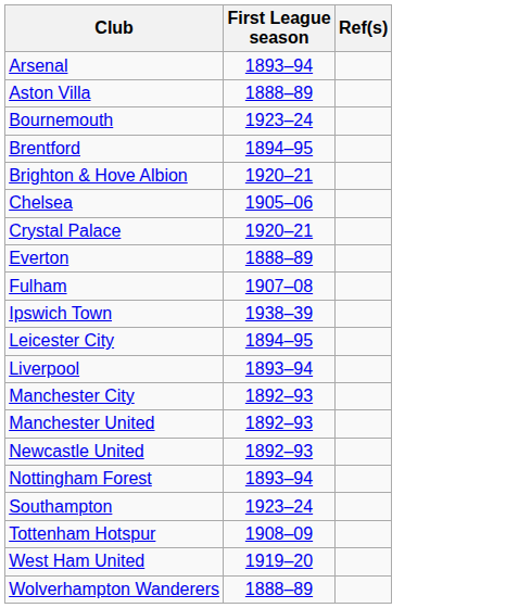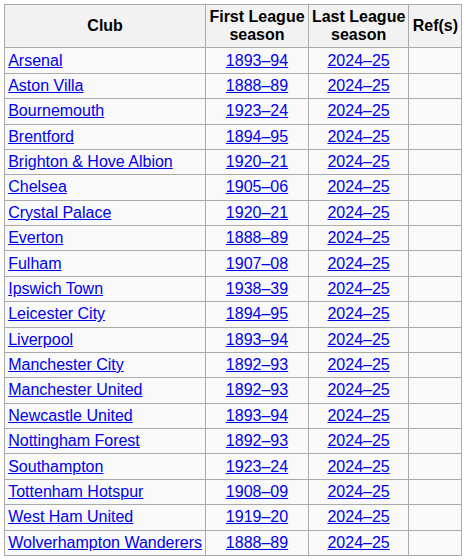 <table class="wikitable sortable" style="text-align:left">
 <tr>
 <th>Club</th>
 <th>First League<br>season</th>
+<th>Last League<br>season</th>
 <th class="unsortable">Ref(s)</th>
 </tr>
 <tr>
 <td align=left><a href='#'>Arsenal</a></td>
 <td align=center><a href='#'>1893–94</a></td>
+<td align=center><a href='#'>2024–25</a></td>
 <td align=center></td>
 </tr>
 <tr>
 <td align=left><a href='#'>Aston Villa</a></td>
 <td align=center><a href='#'>1888–89</a></td>
+<td align=center><a href='#'>2024–25</a></td>
 <td align=center></td>
 </tr>
 <tr>
 <td align=left><a href='#'>Bournemouth</a></td>
 <td align=center><a href='#'>1923–24</a></td>
+<td align=center><a href='#'>2024–25</a></td>
 <td align=center></td>
 </tr>
 <tr>
 <td align=left><a href='#'>Brentford</a></td>
 <td align=center><a href='#'>1894–95</a></td>
+<td align=center><a href='#'>2024–25</a></td>
 <td align=center></td>
 </tr>
 <tr>
 <td align=left><a href='#'>Brighton & Hove Albion</a></td>
 <td align=center><a href='#'>1920–21</a></td>
+<td align=center><a href='#'>2024–25</a></td>
 <td align=center></td>
 </tr>
 <tr>
 <td align=left><a href='#'>Chelsea</a></td>
 <td align=center><a href='#'>1905–06</a></td>
+<td align=center><a href='#'>2024–25</a></td>
 <td align=center></td>
 </tr>
 <tr>
 <td align=left><a href='#'>Crystal Palace</a></td>
 <td align=center><a href='#'>1920–21</a></td>
+<td align=center><a href='#'>2024–25</a></td>
 <td align=center></td>
 </tr>
 <tr>
 <td align=left><a href='#'>Everton</a></td>
 <td align=center><a href='#'>1888–89</a></td>
+<td align=center><a href='#'>2024–25</a></td>
 <td align=center></td>
 </tr>
 <tr>
 <td align=left><a href='#'>Fulham</a></td>
 <td align=center><a href='#'>1907–08</a></td>
+<td align=center><a href='#'>2024–25</a></td>
 <td align=center></td>
 </tr>
 <tr>
 <td align=left><a href='#'>Ipswich Town</a></td>
 <td align=center><a href='#'>1938–39</a></td>
+<td align=center><a href='#'>2024–25</a></td>
 <td align=center></td>
 </tr>
 <tr>
 <td align=left><a href='#'>Leicester City</a></td>
 <td align=center><a href='#'>1894–95</a></td>
+<td align=center><a href='#'>2024–25</a></td>
 <td align=center></td>
 </tr>
 <tr>
 <td align=left><a href='#'>Liverpool</a></td>
 <td align=center><a href='#'>1893–94</a></td>
+<td align=center><a href='#'>2024–25</a></td>
 <td align=center></td>
 </tr>
 <tr>
 <td align=left><a href='#'>Manchester City</a></td>
 <td align=center><a href='#'>1892–93</a></td>
+<td align=center><a href='#'>2024–25</a></td>
 <td align=center></td>
 </tr>
 <tr>
 <td align=left><a href='#'>Manchester United</a></td>
 <td align=center><a href='#'>1892–93</a></td>
+<td align=center><a href='#'>2024–25</a></td>
 <td align=center></td>
 </tr>
 <tr>
 <td align=left><a href='#'>Newcastle United</a></td>
-<td align=center><a href='#'>1892–93</a></td>
+<td align=center><a href='#'>1893–94</a></td>
+<td align=center><a href='#'>2024–25</a></td>
 <td align=center></td>
 </tr>
 <tr>
 <td align=left><a href='#'>Nottingham Forest</a></td>
-<td align=center><a href='#'>1893–94</a></td>
+<td align=center><a href='#'>1892–93</a></td>
+<td align=center><a href='#'>2024–25</a></td>
 <td align=center></td>
 </tr>
 <tr>
 <td align=left><a href='#'>Southampton</a></td>
 <td align=center><a href='#'>1923–24</a></td>
+<td align=center><a href='#'>2024–25</a></td>
 <td align=center></td>
 </tr>
 <tr>
 <td align=left><a href='#'>Tottenham Hotspur</a></td>
 <td align=center><a href='#'>1908–09</a></td>
+<td align=center><a href='#'>2024–25</a></td>
 <td align=center></td>
 </tr>
 <tr>
 <td align=left><a href='#'>West Ham United</a></td>
 <td align=center><a href='#'>1919–20</a></td>
+<td align=center><a href='#'>2024–25</a></td>
 <td align=center></td>
 </tr>
 <tr>
 <td align=left><a href='#'>Wolverhampton Wanderers</a></td>
 <td align=center><a href='#'>1888–89</a></td>
+<td align=center><a href='#'>2024–25</a></td>
 <td align=center></td>
 </tr>
 </table>
